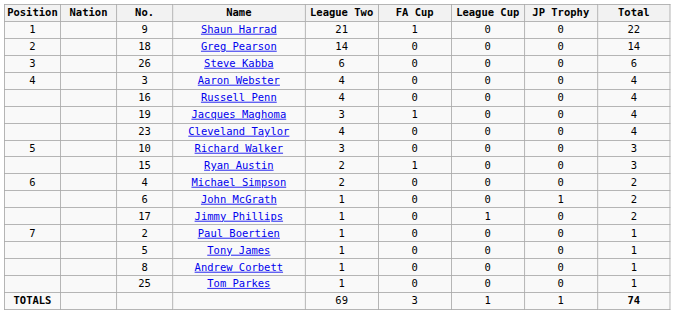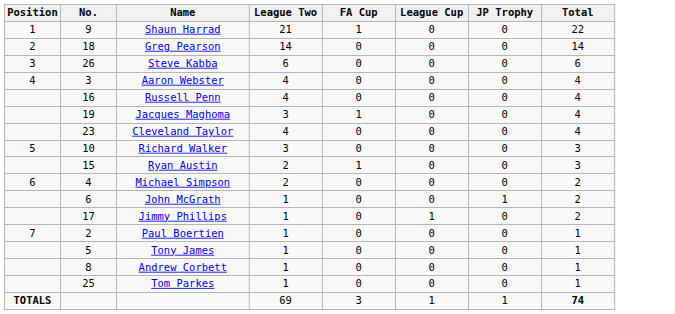 <table class="wikitable" style="font-size: 95%; text-align: center;">
 <tr>
 <th width=60>Position</th>
-<th width=60>Nation</th>
 <th width=60>No.</th>
 <th width=150>Name</th>
 <th width=80>League Two</th>
 <th width=80>FA Cup</th>
 <th width=80>League Cup</th>
 <th width=80>JP Trophy</th>
 <th width=80>Total</th>
 </tr>
 <tr>
 <td>1</td>
-<td></td>
 <td>9</td>
 <td><a href='#'>Shaun Harrad</a></td>
 <td>21</td>
 <td>1</td>
 <td>0</td>
 <td>0</td>
 <td>22</td>
 </tr>
 <tr>
 <td>2</td>
-<td></td>
 <td>18</td>
 <td><a href='#'>Greg Pearson</a></td>
 <td>14</td>
 <td>0</td>
 <td>0</td>
 <td>0</td>
 <td>14</td>
 </tr>
 <tr>
 <td>3</td>
-<td></td>
 <td>26</td>
 <td><a href='#'>Steve Kabba</a></td>
 <td>6</td>
 <td>0</td>
 <td>0</td>
 <td>0</td>
 <td>6</td>
 </tr>
 <tr>
 <td>4</td>
-<td></td>
 <td>3</td>
 <td><a href='#'>Aaron Webster</a></td>
 <td>4</td>
 <td>0</td>
 <td>0</td>
 <td>0</td>
 <td>4</td>
 </tr>
 <tr>
-<td></td>
 <td></td>
 <td>16</td>
 <td><a href='#'>Russell Penn</a></td>
 <td>4</td>
 <td>0</td>
 <td>0</td>
 <td>0</td>
 <td>4</td>
 </tr>
 <tr>
 <td></td>
-<td></td>
 <td>19</td>
 <td><a href='#'>Jacques Maghoma</a></td>
 <td>3</td>
 <td>1</td>
 <td>0</td>
 <td>0</td>
 <td>4</td>
 </tr>
 <tr>
-<td></td>
 <td></td>
 <td>23</td>
 <td><a href='#'>Cleveland Taylor</a></td>
 <td>4</td>
 <td>0</td>
 <td>0</td>
 <td>0</td>
 <td>4</td>
 </tr>
 <tr>
 <td>5</td>
-<td></td>
 <td>10</td>
 <td><a href='#'>Richard Walker</a></td>
 <td>3</td>
 <td>0</td>
 <td>0</td>
 <td>0</td>
 <td>3</td>
 </tr>
 <tr>
-<td></td>
 <td></td>
 <td>15</td>
 <td><a href='#'>Ryan Austin</a></td>
 <td>2</td>
 <td>1</td>
 <td>0</td>
 <td>0</td>
 <td>3</td>
 </tr>
 <tr>
 <td>6</td>
-<td></td>
 <td>4</td>
 <td><a href='#'>Michael Simpson</a></td>
 <td>2</td>
 <td>0</td>
 <td>0</td>
 <td>0</td>
 <td>2</td>
 </tr>
 <tr>
-<td></td>
 <td></td>
 <td>6</td>
 <td><a href='#'>John McGrath</a></td>
 <td>1</td>
 <td>0</td>
 <td>0</td>
 <td>1</td>
 <td>2</td>
 </tr>
 <tr>
 <td></td>
-<td></td>
 <td>17</td>
 <td><a href='#'>Jimmy Phillips</a></td>
 <td>1</td>
 <td>0</td>
 <td>1</td>
 <td>0</td>
 <td>2</td>
 </tr>
 <tr>
 <td>7</td>
-<td></td>
 <td>2</td>
 <td><a href='#'>Paul Boertien</a></td>
 <td>1</td>
 <td>0</td>
 <td>0</td>
 <td>0</td>
 <td>1</td>
 </tr>
 <tr>
-<td></td>
 <td></td>
 <td>5</td>
 <td><a href='#'>Tony James</a></td>
 <td>1</td>
 <td>0</td>
 <td>0</td>
 <td>0</td>
 <td>1</td>
 </tr>
 <tr>
 <td></td>
-<td></td>
 <td>8</td>
 <td><a href='#'>Andrew Corbett</a></td>
 <td>1</td>
 <td>0</td>
 <td>0</td>
 <td>0</td>
 <td>1</td>
 </tr>
 <tr>
-<td></td>
 <td></td>
 <td>25</td>
 <td><a href='#'>Tom Parkes</a></td>
 <td>1</td>
 <td>0</td>
 <td>0</td>
 <td>0</td>
 <td>1</td>
 </tr>
 <tr>
 <td><strong>TOTALS</strong></td>
 <td></td>
 <td></td>
-<td></td>
 <td>69</td>
 <td>3</td>
 <td>1</td>
 <td>1</td>
 <td><strong>74</strong></td>
 </tr>
 </table>
